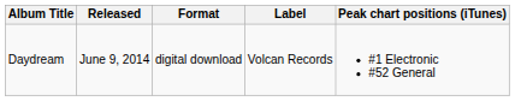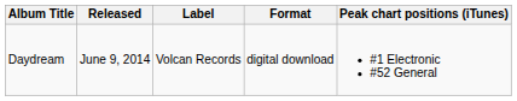 <table class="wikitable">
 <tr>
 <th>Album Title</th>
 <th>Released</th>
+<th>Label</th>
 <th>Format</th>
-<th>Label</th>
 <th>Peak chart positions (iTunes)</th>
 </tr>
 <tr>
 <td>Daydream</td>
 <td>June 9, 2014</td>
+<td>Volcan Records</td>
 <td>digital download</td>
-<td>Volcan Records</td>
 <td><br><ul><li>#1 Electronic</li><li>#52 General</li></ul></td>
 </tr>
 </table>
